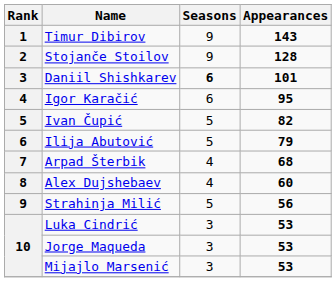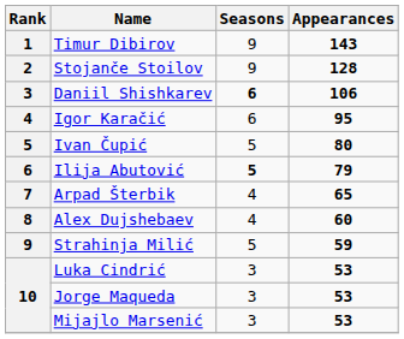 <table class="wikitable" style="text-align: center">
 <tr>
 <th>Rank</th>
 <th class="unsortable">Name</th>
 <th>Seasons</th>
 <th>Appearances</th>
 </tr>
 <tr>
 <th rowspan="1">1</th>
 <td style="text-align: left;"> <a href='#'>Timur Dibirov</a></td>
 <td style="text-align: center;">9</td>
 <td style="text-align: center;"><strong>143</strong></td>
 </tr>
 <tr>
 <th rowspan="1">2</th>
 <td style="text-align: left;"> <a href='#'>Stojanče Stoilov</a></td>
 <td style="text-align: center;">9</td>
 <td style="text-align: center;"><strong>128</strong></td>
 </tr>
 <tr>
 <th rowspan="1">3</th>
 <td style="text-align: left;"> <a href='#'>Daniil Shishkarev</a></td>
 <td style="text-align: center;"><strong>6</strong></td>
-<td style="text-align: center;"><strong>101</strong></td>
+<td style="text-align: center;"><strong>106</strong></td>
 </tr>
 <tr>
 <th rowspan="1">4</th>
 <td style="text-align: left;"> <a href='#'>Igor Karačić</a></td>
 <td style="text-align: center;">6</td>
 <td style="text-align: center;"><strong>95</strong></td>
 </tr>
 <tr>
 <th rowspan="1">5</th>
 <td style="text-align: left;"> <a href='#'>Ivan Čupić</a></td>
 <td style="background: center;">5</td>
-<td style="background: center;"><strong>82</strong></td>
+<td style="background: center;"><strong>80</strong></td>
 </tr>
 <tr>
 <th rowspan="1">6</th>
 <td style="text-align: left;"> <a href='#'>Ilija Abutović</a></td>
-<td style="background: center;">5</td>
+<td style="background: center;"><strong>5</strong></td>
 <td style="background: center;"><strong>79</strong></td>
 </tr>
 <tr>
 <th rowspan="1">7</th>
 <td style="text-align: left;"> <a href='#'>Arpad Šterbik</a></td>
 <td style="background: center;">4</td>
-<td style="background: center;"><strong>68</strong></td>
+<td style="background: center;"><strong>65</strong></td>
 </tr>
 <tr>
 <th rowspan="1">8</th>
 <td style="text-align: left;"> <a href='#'>Alex Dujshebaev</a></td>
 <td style="background: center;">4</td>
 <td style="background: center;"><strong>60</strong></td>
 </tr>
 <tr>
 <th rowspan="1">9</th>
 <td style="text-align: left;"> <a href='#'>Strahinja Milić</a></td>
 <td>5</td>
-<td><strong>56</strong></td>
+<td><strong>59</strong></td>
 </tr>
 <tr>
 <th rowspan="3">10</th>
 <td style="text-align: left;"> <a href='#'>Luka Cindrić</a></td>
 <td>3</td>
 <td><strong>53</strong></td>
 </tr>
 <tr>
 <td style="text-align: left;"> <a href='#'>Jorge Maqueda</a></td>
 <td>3</td>
 <td><strong>53</strong></td>
 </tr>
 <tr>
 <td style="text-align: left;"> <a href='#'>Mijajlo Marsenić</a></td>
 <td>3</td>
 <td><strong>53</strong></td>
 </tr>
 <tr>
 </tr>
 </table>
